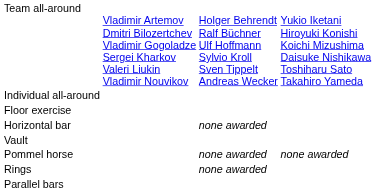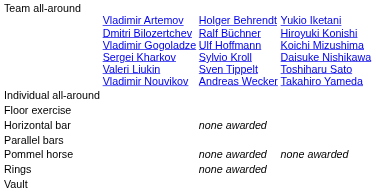 <table>
 <tr valign="top">
 <td>Team all-around<br></td>
 <td><br><a href='#'>Vladimir Artemov</a><br><a href='#'>Dmitri Bilozertchev</a><br><a href='#'>Vladimir Gogoladze</a><br><a href='#'>Sergei Kharkov</a><br><a href='#'>Valeri Liukin</a><br><a href='#'>Vladimir Nouvikov</a></td>
 <td><br><a href='#'>Holger Behrendt</a><br><a href='#'>Ralf Büchner</a><br><a href='#'>Ulf Hoffmann</a><br><a href='#'>Sylvio Kroll</a><br><a href='#'>Sven Tippelt</a><br><a href='#'>Andreas Wecker</a></td>
 <td><br><a href='#'>Yukio Iketani</a><br><a href='#'>Hiroyuki Konishi</a><br><a href='#'>Koichi Mizushima</a><br><a href='#'>Daisuke Nishikawa</a><br><a href='#'>Toshiharu Sato</a><br><a href='#'>Takahiro Yameda</a></td>
 </tr>
 <tr valign="top">
 <td>Individual all-around<br></td>
 <td></td>
 <td></td>
 <td></td>
 </tr>
 <tr valign="top">
 <td rowspan=2>Floor exercise<br></td>
 <td rowspan=2></td>
 <td rowspan=2></td>
 <td></td>
 </tr>
 <tr>
 <td></td>
 </tr>
 <tr valign="top">
 <td rowspan=2>Horizontal bar<br></td>
 <td></td>
 <td rowspan=2><em>none awarded</em></td>
 <td></td>
 </tr>
 <tr>
 <td></td>
 <td></td>
 </tr>
 <tr valign="top">
-<td>Vault<br></td>
+<td>Parallel bars<br></td>
 <td></td>
 <td></td>
 <td></td>
 </tr>
 <tr valign="top">
 <td rowspan=3>Pommel horse<br></td>
 <td></td>
 <td rowspan=3><em>none awarded</em></td>
 <td rowspan=3><em>none awarded</em></td>
 </tr>
 <tr>
 <td></td>
 </tr>
 <tr>
 <td></td>
 </tr>
 <tr valign="top">
 <td rowspan=2>Rings<br></td>
 <td></td>
 <td rowspan=2><em>none awarded</em></td>
 <td rowspan=2></td>
 </tr>
 <tr>
 <td></td>
 </tr>
 <tr valign="top">
-<td>Parallel bars<br></td>
+<td>Vault<br></td>
 <td></td>
 <td></td>
 <td></td>
 </tr>
 </table>
